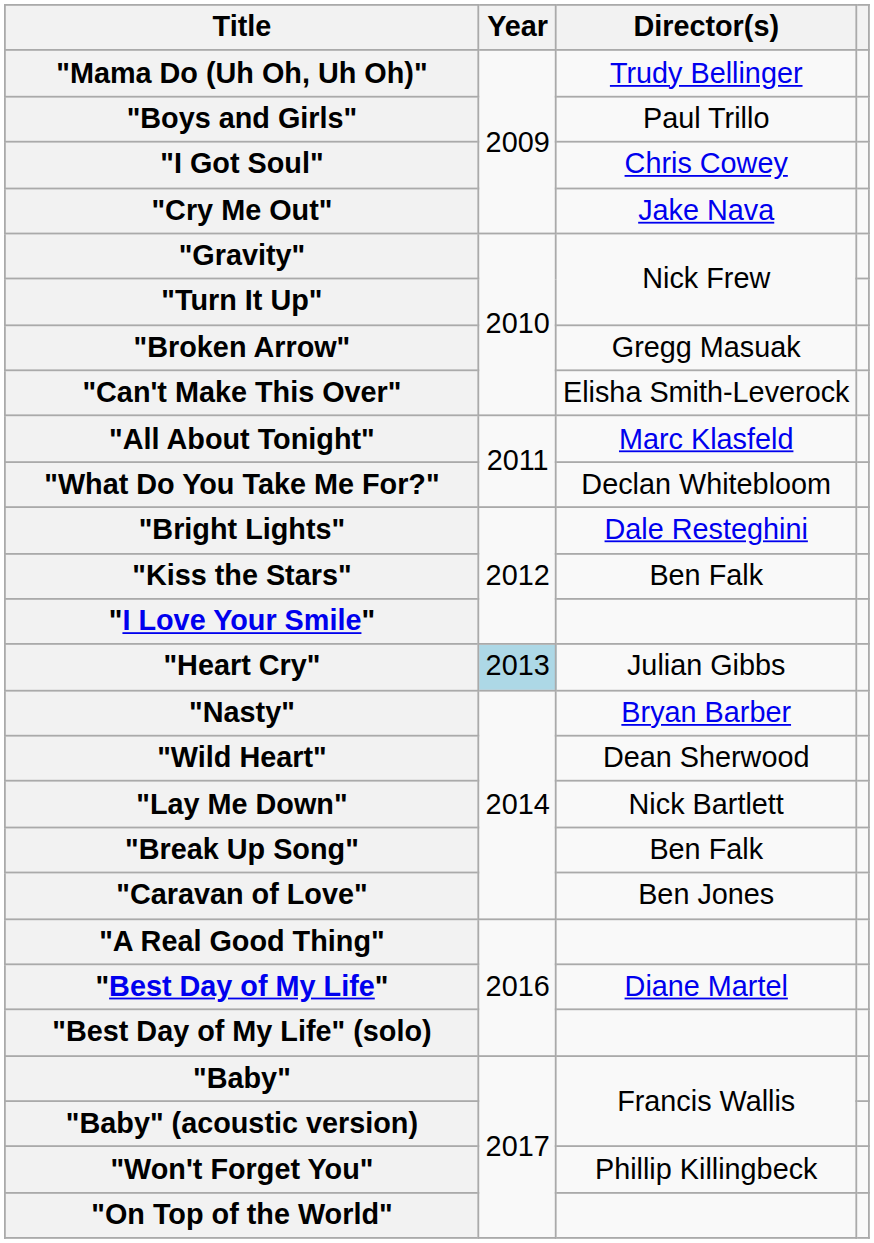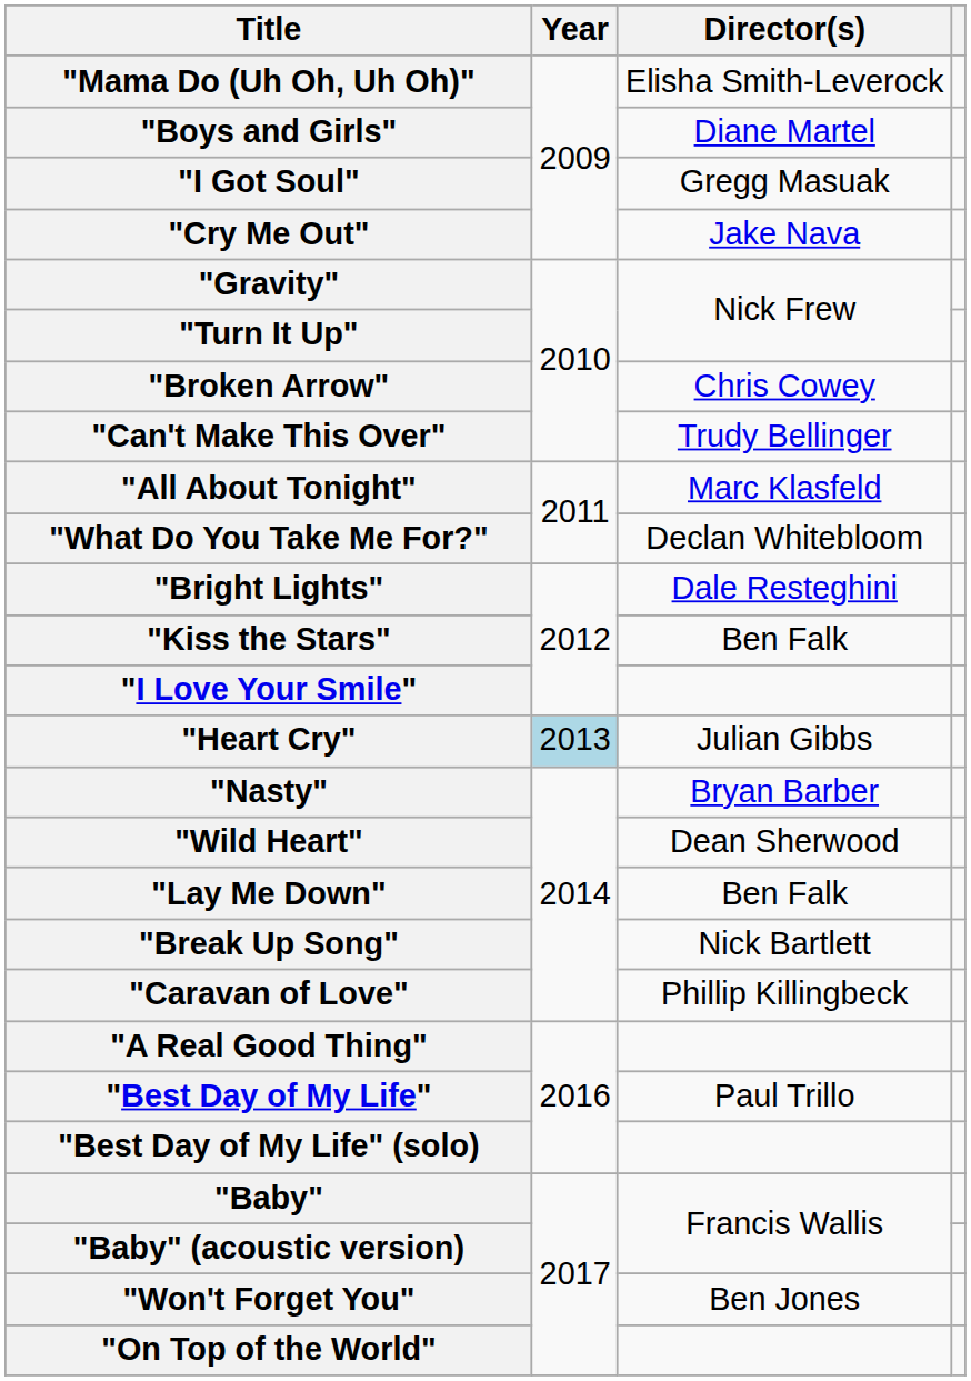 <table class="wikitable plainrowheaders" style="text-align:center">
 <tr>
 <th scope="col" style="width:16em;">Title</th>
 <th scope="col" style="width:1em;">Year</th>
 <th scope="col">Director(s)</th>
 <th scope="col"></th>
 </tr>
 <tr>
 <th scope="row">"Mama Do (Uh Oh, Uh Oh)"</th>
 <td rowspan="4">2009</td>
-<td><a href='#'>Trudy Bellinger</a></td>
+<td>Elisha Smith-Leverock</td>
 <td></td>
 </tr>
 <tr>
 <th scope="row">"Boys and Girls"</th>
-<td>Paul Trillo</td>
+<td><a href='#'>Diane Martel</a></td>
 <td></td>
 </tr>
 <tr>
 <th scope="row">"I Got Soul"<br></th>
-<td><a href='#'>Chris Cowey</a></td>
+<td>Gregg Masuak</td>
 <td></td>
 </tr>
 <tr>
 <th scope="row">"Cry Me Out"</th>
 <td><a href='#'>Jake Nava</a></td>
 <td></td>
 </tr>
 <tr>
 <th scope="row">"Gravity"</th>
 <td rowspan="4">2010</td>
 <td rowspan="2">Nick Frew</td>
 <td></td>
 </tr>
 <tr>
 <th scope="row">"Turn It Up"</th>
 <td></td>
 </tr>
 <tr>
 <th scope="row">"Broken Arrow"</th>
-<td>Gregg Masuak</td>
+<td><a href='#'>Chris Cowey</a></td>
 <td></td>
 </tr>
 <tr>
 <th scope="row">"Can't Make This Over"</th>
-<td>Elisha Smith-Leverock</td>
+<td><a href='#'>Trudy Bellinger</a></td>
 <td></td>
 </tr>
 <tr>
 <th scope="row">"All About Tonight"</th>
 <td rowspan="2">2011</td>
 <td><a href='#'>Marc Klasfeld</a></td>
 <td></td>
 </tr>
 <tr>
 <th scope="row">"What Do You Take Me For?"<br></th>
 <td>Declan Whitebloom</td>
 <td></td>
 </tr>
 <tr>
 <th scope="row">"Bright Lights"<br></th>
 <td rowspan="3">2012</td>
 <td><a href='#'>Dale Resteghini</a></td>
 <td></td>
 </tr>
 <tr>
 <th scope="row">"Kiss the Stars"</th>
 <td>Ben Falk</td>
 <td></td>
 </tr>
 <tr>
 <th scope="row">"<a href='#'>I Love Your Smile</a>"</th>
 <td></td>
 <td></td>
 </tr>
 <tr>
 <th scope="row">"Heart Cry"</th>
 <td style="background: lightblue;">2013</td>
 <td>Julian Gibbs</td>
 <td></td>
 </tr>
 <tr>
 <th scope="row">"Nasty"</th>
 <td rowspan="5">2014</td>
 <td><a href='#'>Bryan Barber</a></td>
 <td></td>
 </tr>
 <tr>
 <th scope="row">"Wild Heart"<br></th>
 <td>Dean Sherwood</td>
 <td></td>
 </tr>
 <tr>
 <th scope="row">"Lay Me Down"</th>
+<td>Ben Falk</td>
+<td></td>
+</tr>
+<tr>
+<th scope="row">"Break Up Song"</th>
 <td>Nick Bartlett</td>
 <td></td>
 </tr>
 <tr>
-<th scope="row">"Break Up Song"</th>
-<td>Ben Falk</td>
-<td></td>
-</tr>
-<tr>
 <th scope="row">"Caravan of Love"</th>
-<td>Ben Jones</td>
+<td>Phillip Killingbeck</td>
 <td></td>
 </tr>
 <tr>
 <th scope="row">"A Real Good Thing"<br></th>
 <td rowspan="3">2016</td>
 <td></td>
 <td></td>
 </tr>
 <tr>
 <th scope="row">"<a href='#'>Best Day of My Life</a>"<br></th>
-<td><a href='#'>Diane Martel</a></td>
+<td>Paul Trillo</td>
 <td></td>
 </tr>
 <tr>
 <th scope="row">"Best Day of My Life" (solo)</th>
 <td></td>
 <td></td>
 </tr>
 <tr>
 <th scope="row">"Baby"<br></th>
 <td rowspan="4">2017</td>
 <td rowspan="2">Francis Wallis</td>
 <td></td>
 </tr>
 <tr>
 <th scope="row">"Baby" (acoustic version)<br></th>
 <td></td>
 </tr>
 <tr>
 <th scope="row">"Won't Forget You"<br></th>
-<td>Phillip Killingbeck</td>
+<td>Ben Jones</td>
 <td></td>
 </tr>
 <tr>
 <th scope="row">"On Top of the World"<br></th>
 <td></td>
 <td></td>
 </tr>
 </table>
